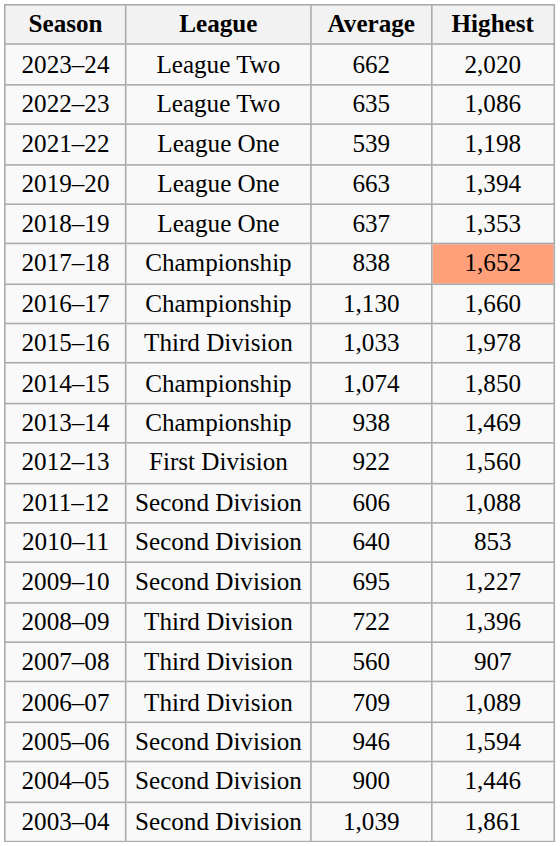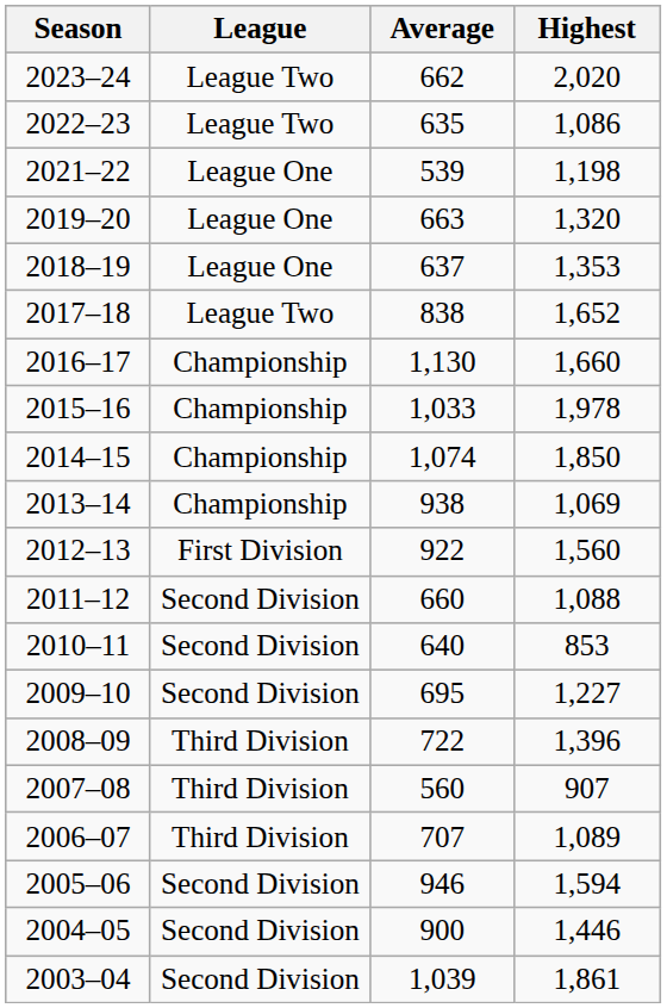 <table class="wikitable" style="text-align:center">
 <tr>
 <th width=70>Season</th>
 <th width=110>League</th>
 <th width=70>Average</th>
 <th width=70>Highest</th>
 </tr>
 <tr>
 <td>2023–24</td>
 <td>League Two</td>
 <td>662</td>
 <td>2,020</td>
 </tr>
 <tr>
 <td>2022–23</td>
 <td>League Two</td>
 <td>635</td>
 <td>1,086</td>
 </tr>
 <tr>
 <td>2021–22</td>
 <td>League One</td>
 <td>539</td>
 <td>1,198</td>
 </tr>
 <tr>
 <td>2019–20</td>
 <td>League One</td>
 <td>663</td>
-<td>1,394</td>
+<td>1,320</td>
 </tr>
 <tr>
 <td>2018–19</td>
 <td>League One</td>
 <td>637</td>
 <td>1,353</td>
 </tr>
 <tr>
 <td>2017–18</td>
-<td>Championship</td>
+<td>League Two</td>
 <td>838</td>
-<td style="background: lightsalmon;">1,652</td>
+<td>1,652</td>
 </tr>
 <tr>
 <td>2016–17</td>
 <td>Championship</td>
 <td>1,130</td>
 <td>1,660</td>
 </tr>
 <tr>
 <td>2015–16</td>
-<td>Third Division</td>
+<td>Championship</td>
 <td>1,033</td>
 <td>1,978</td>
 </tr>
 <tr>
 <td>2014–15</td>
 <td>Championship</td>
 <td>1,074</td>
 <td>1,850</td>
 </tr>
 <tr>
 <td>2013–14</td>
 <td>Championship</td>
 <td>938</td>
-<td>1,469</td>
+<td>1,069</td>
 </tr>
 <tr>
 <td>2012–13</td>
 <td>First Division</td>
 <td>922</td>
 <td>1,560</td>
 </tr>
 <tr>
 <td>2011–12</td>
 <td>Second Division</td>
-<td>606</td>
+<td>660</td>
 <td>1,088</td>
 </tr>
 <tr>
 <td>2010–11</td>
 <td>Second Division</td>
 <td>640</td>
 <td>853</td>
 </tr>
 <tr>
 <td>2009–10</td>
 <td>Second Division</td>
 <td>695</td>
 <td>1,227</td>
 </tr>
 <tr>
 <td>2008–09</td>
 <td>Third Division</td>
 <td>722</td>
 <td>1,396</td>
 </tr>
 <tr>
 <td>2007–08</td>
 <td>Third Division</td>
 <td>560</td>
 <td>907</td>
 </tr>
 <tr>
 <td>2006–07</td>
 <td>Third Division</td>
-<td>709</td>
+<td>707</td>
 <td>1,089</td>
 </tr>
 <tr>
 <td>2005–06</td>
 <td>Second Division</td>
 <td>946</td>
 <td>1,594</td>
 </tr>
 <tr>
 <td>2004–05</td>
 <td>Second Division</td>
 <td>900</td>
 <td>1,446</td>
 </tr>
 <tr>
 <td>2003–04</td>
 <td>Second Division</td>
 <td>1,039</td>
 <td>1,861</td>
 </tr>
 </table>
